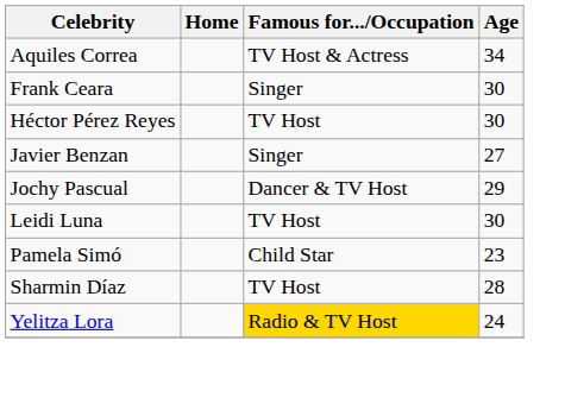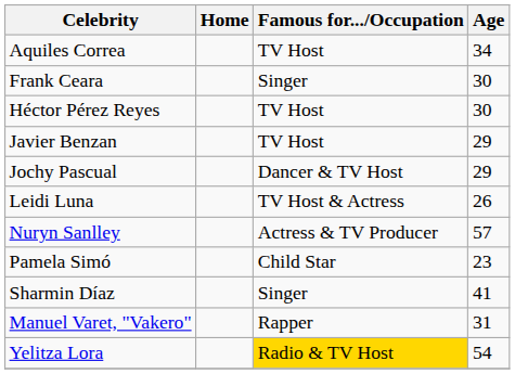 <table class=wikitable>
 <tr>
 <th>Celebrity</th>
 <th>Home</th>
 <th>Famous for.../Occupation</th>
 <th>Age</th>
 </tr>
 <tr>
 <td>Aquiles Correa</td>
 <td></td>
-<td>TV Host & Actress</td>
+<td>TV Host</td>
 <td>34</td>
 </tr>
 <tr>
 <td>Frank Ceara</td>
 <td></td>
 <td>Singer</td>
 <td>30</td>
 </tr>
 <tr>
 <td>Héctor Pérez Reyes</td>
 <td></td>
 <td>TV Host</td>
 <td>30</td>
 </tr>
 <tr>
 <td>Javier Benzan</td>
 <td></td>
-<td>Singer</td>
-<td>27</td>
+<td>TV Host</td>
+<td>29</td>
 </tr>
 <tr>
 <td>Jochy Pascual</td>
 <td></td>
 <td>Dancer & TV Host</td>
 <td>29</td>
 </tr>
 <tr>
 <td>Leidi Luna</td>
 <td></td>
-<td>TV Host</td>
-<td>30</td>
+<td>TV Host & Actress</td>
+<td>26</td>
+</tr>
+<tr>
+<td><a href='#'>Nuryn Sanlley</a></td>
+<td></td>
+<td>Actress & TV Producer</td>
+<td>57</td>
 </tr>
 <tr>
 <td>Pamela Simó</td>
 <td></td>
 <td>Child Star</td>
 <td>23</td>
 </tr>
 <tr>
 <td>Sharmin Díaz</td>
 <td></td>
-<td>TV Host</td>
-<td>28</td>
+<td>Singer</td>
+<td>41</td>
+</tr>
+<tr>
+<td><a href='#'>Manuel Varet, "Vakero"</a></td>
+<td></td>
+<td>Rapper</td>
+<td>31</td>
 </tr>
 <tr>
 <td><a href='#'>Yelitza Lora</a></td>
 <td></td>
 <td style="background: gold;">Radio & TV Host</td>
-<td>24</td>
+<td>54</td>
 </tr>
 <tr>
 </tr>
 </table>
